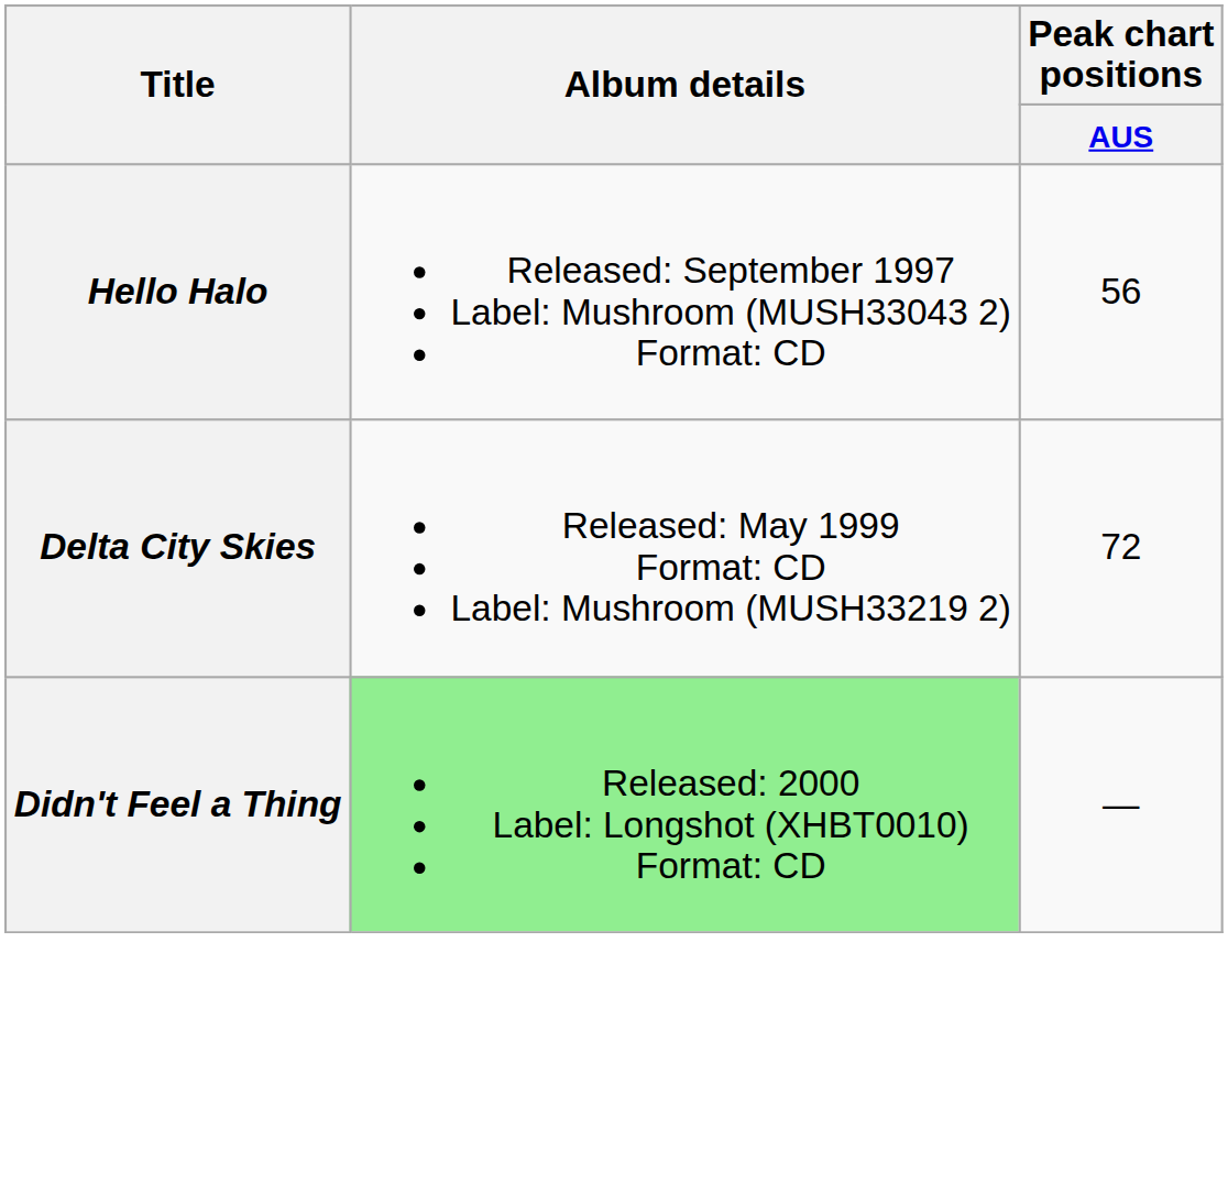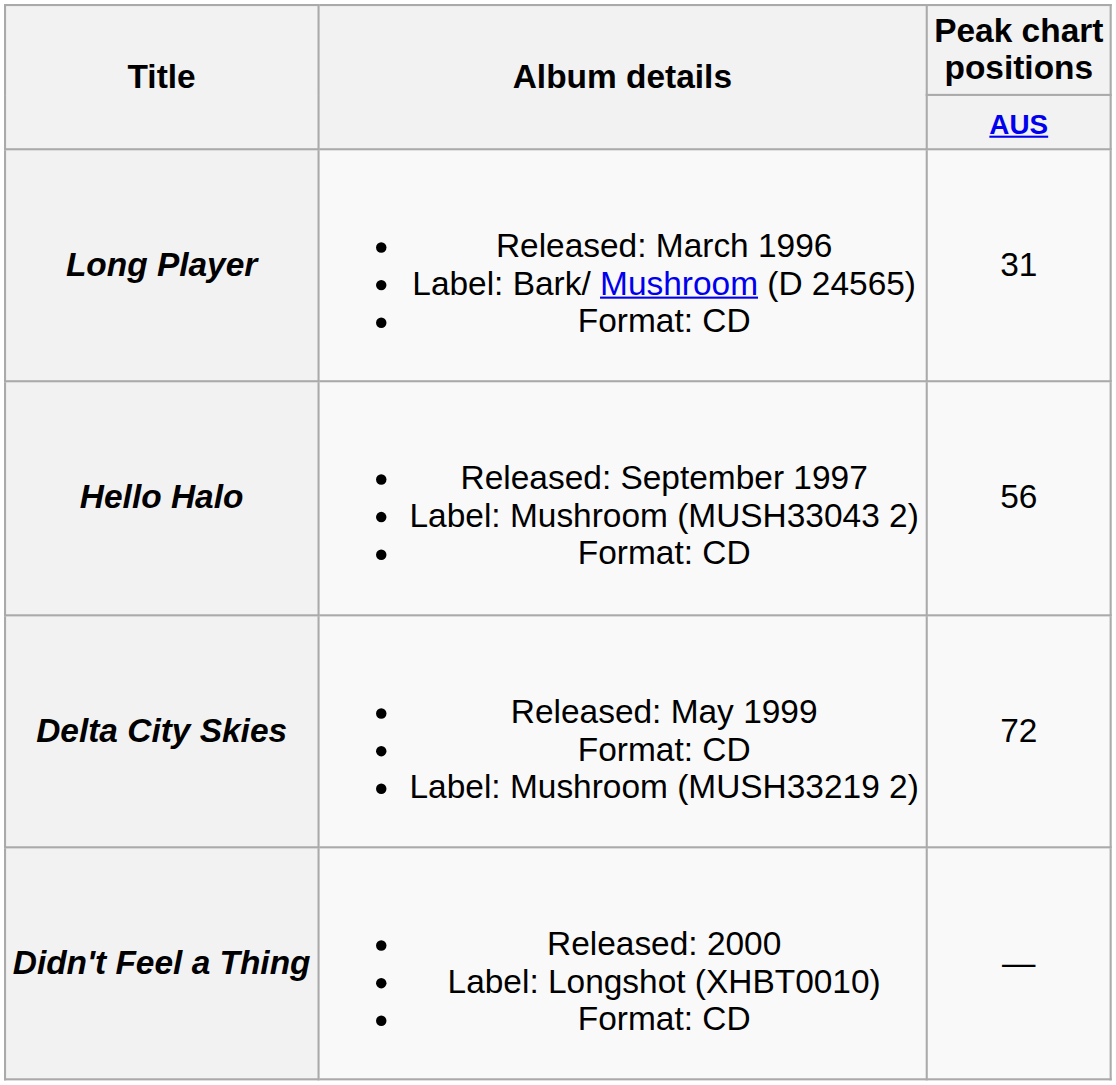 <table class="wikitable plainrowheaders" style="text-align:center;" border="1">
 <tr>
 <th scope="col" rowspan="2">Title</th>
 <th scope="col" rowspan="2">Album details</th>
 <th scope="col" colspan="1">Peak chart<br>positions</th>
 </tr>
 <tr>
 <th scope="col" style="text-align:center;"><small><a href='#'>AUS</a></small><br></th>
+</tr>
+<tr>
+<th scope="row"><em>Long Player</em></th>
+<td><br><ul><li>Released: March 1996</li><li>Label: Bark/ <a href='#'>Mushroom</a> (D 24565)</li><li>Format: CD</li></ul></td>
+<td>31</td>
 </tr>
 <tr>
 <th scope="row"><em>Hello Halo</em></th>
 <td><br><ul><li>Released: September 1997</li><li>Label: Mushroom (MUSH33043 2)</li><li>Format: CD</li></ul></td>
 <td>56</td>
 </tr>
 <tr>
 <th scope="row"><em>Delta City Skies</em></th>
 <td><br><ul><li>Released: May 1999</li><li>Format: CD</li><li>Label: Mushroom (MUSH33219 2)</li></ul></td>
 <td>72</td>
 </tr>
 <tr>
 <th scope="row"><em>Didn't Feel a Thing</em></th>
-<td style="background: lightgreen;"><br><ul><li>Released: 2000</li><li>Label: Longshot (XHBT0010)</li><li>Format: CD</li></ul></td>
+<td><br><ul><li>Released: 2000</li><li>Label: Longshot (XHBT0010)</li><li>Format: CD</li></ul></td>
 <td>—</td>
 </tr>
 </table>
